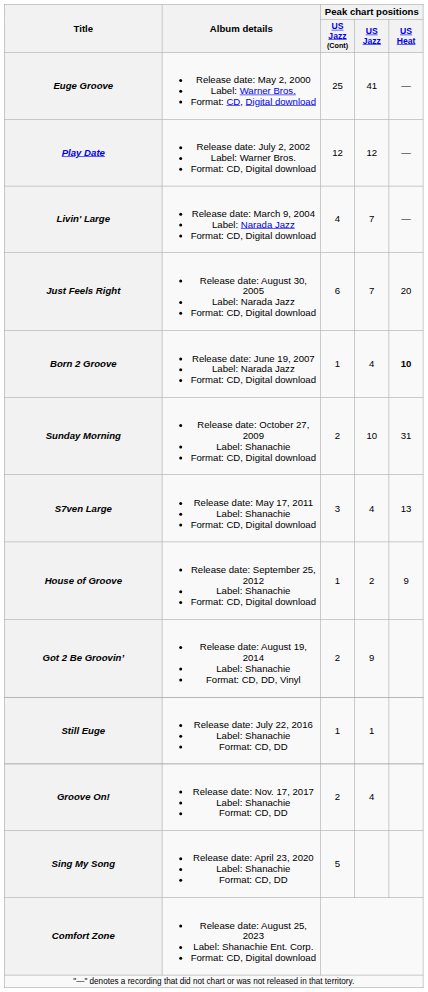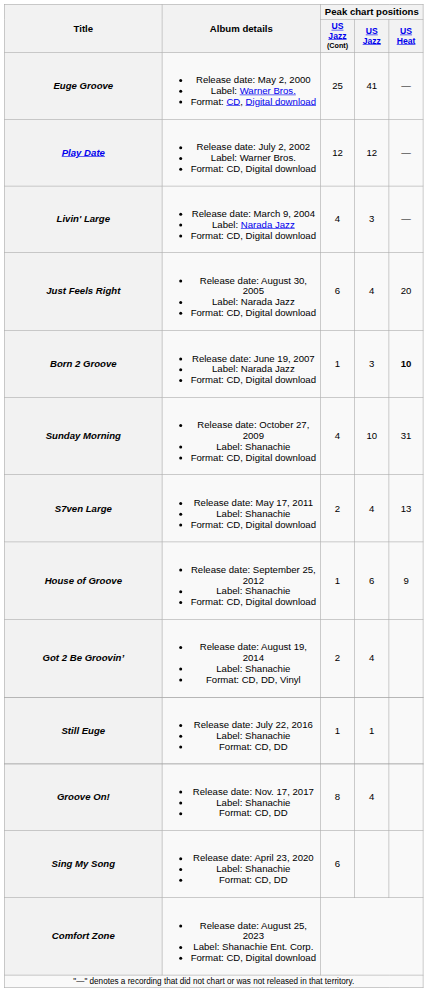 <table class="wikitable plainrowheaders" style="text-align:center;">
 <tr>
 <th scope="col" rowspan="2" style="width:16em;">Title</th>
 <th scope="col" rowspan="2" style="width:16em;">Album details</th>
 <th scope="col" colspan="3">Peak chart positions</th>
 </tr>
 <tr>
 <th scope="col" style="width:3.5em;font-size:90%;"><a href='#'>US <br>Jazz</a><br><small>(Cont)</small><br></th>
 <th scope="col" style="width:3.5em;font-size:90%;"><a href='#'>US <br>Jazz</a><br></th>
 <th scope="col" style="width:3.5em;font-size:90%;"><a href='#'>US <br>Heat</a><br></th>
 </tr>
 <tr>
 <th scope="row"><em>Euge Groove</em></th>
 <td><br><ul><li>Release date: May 2, 2000</li><li>Label: <a href='#'>Warner Bros.</a></li><li>Format: <a href='#'>CD</a>, <a href='#'>Digital download</a></li></ul></td>
 <td>25</td>
 <td>41</td>
 <td>—</td>
 </tr>
 <tr>
 <th scope="row"><em><a href='#'>Play Date</a></em></th>
 <td><br><ul><li>Release date: July 2, 2002</li><li>Label: Warner Bros.</li><li>Format: CD, Digital download</li></ul></td>
 <td>12</td>
 <td>12</td>
 <td>—</td>
 </tr>
 <tr>
 <th scope="row"><em>Livin' Large</em></th>
 <td><br><ul><li>Release date: March 9, 2004</li><li>Label: <a href='#'>Narada Jazz</a></li><li>Format: CD, Digital download</li></ul></td>
 <td>4</td>
-<td>7</td>
+<td>3</td>
 <td>—</td>
 </tr>
 <tr>
 <th scope="row"><em>Just Feels Right</em></th>
 <td><br><ul><li>Release date: August 30, 2005</li><li>Label: Narada Jazz</li><li>Format: CD, Digital download</li></ul></td>
 <td>6</td>
-<td>7</td>
+<td>4</td>
 <td>20</td>
 </tr>
 <tr>
 <th scope="row"><em>Born 2 Groove</em></th>
 <td><br><ul><li>Release date: June 19, 2007</li><li>Label: Narada Jazz</li><li>Format: CD, Digital download</li></ul></td>
 <td>1</td>
-<td>4</td>
+<td>3</td>
 <td><strong>10</strong></td>
 </tr>
 <tr>
 <th scope="row"><em>Sunday Morning</em></th>
 <td><br><ul><li>Release date: October 27, 2009</li><li>Label: Shanachie</li><li>Format: CD, Digital download</li></ul></td>
-<td>2</td>
+<td>4</td>
 <td>10</td>
 <td>31</td>
 </tr>
 <tr>
 <th scope="row"><em>S7ven Large</em></th>
 <td><br><ul><li>Release date: May 17, 2011</li><li>Label: Shanachie</li><li>Format: CD, Digital download</li></ul></td>
-<td>3</td>
+<td>2</td>
 <td>4</td>
 <td>13</td>
 </tr>
 <tr>
 <th scope="row"><em>House of Groove</em></th>
 <td><br><ul><li>Release date: September 25, 2012</li><li>Label: Shanachie</li><li>Format: CD, Digital download</li></ul></td>
 <td>1</td>
-<td>2</td>
+<td>6</td>
 <td>9</td>
 </tr>
 <tr>
 <th scope="row"><em>Got 2 Be Groovin’</em></th>
 <td><br><ul><li>Release date: August 19, 2014</li><li>Label: Shanachie</li><li>Format: CD, DD, Vinyl</li></ul></td>
 <td>2</td>
-<td>9</td>
+<td>4</td>
 <td></td>
 </tr>
 <tr>
 </tr>
 <tr>
 <th scope="row"><em>Still Euge</em></th>
 <td><br><ul><li>Release date: July 22, 2016 </li><li>Label: Shanachie</li><li>Format: CD, DD</li></ul></td>
 <td>1</td>
 <td>1</td>
 <td></td>
 </tr>
 <tr>
 </tr>
 <tr>
 <th scope="row"><em>Groove On!</em></th>
 <td><br><ul><li>Release date: Nov. 17, 2017</li><li>Label: Shanachie</li><li>Format: CD, DD</li></ul></td>
-<td>2</td>
+<td>8</td>
 <td>4</td>
 <td></td>
 </tr>
 <tr>
 <th scope="row"><em>Sing My Song</em></th>
 <td><br><ul><li>Release date: April 23, 2020</li><li>Label: Shanachie</li><li>Format: CD, DD</li></ul></td>
-<td>5</td>
+<td>6</td>
 <td></td>
 <td></td>
 </tr>
 <tr>
 <th scope="row"><em>Comfort Zone</em></th>
 <td><br><ul><li>Release date: August 25, 2023</li><li>Label: Shanachie Ent. Corp.</li><li>Format: CD, Digital download</li></ul></td>
 </tr>
 <tr>
 <td colspan="14" style="font-size:85%">"—" denotes a recording that did not chart or was not released in that territory.</td>
 </tr>
 </table>
